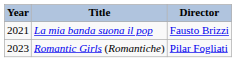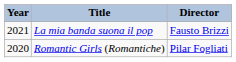 <table class="wikitable">
 <tr>
 <th style="background:#B0C4DE;">Year</th>
 <th style="background:#B0C4DE;">Title</th>
 <th style="background:#B0C4DE;">Director</th>
 </tr>
 <tr>
 <td>2021</td>
 <td><em><a href='#'>La mia banda suona il pop</a></em></td>
 <td><a href='#'>Fausto Brizzi</a></td>
 </tr>
 <tr>
-<td>2023</td>
+<td>2020</td>
 <td><em><a href='#'>Romantic Girls</a></em> (<em>Romantiche</em>)</td>
 <td><a href='#'>Pilar Fogliati</a></td>
 </tr>
 </table>
